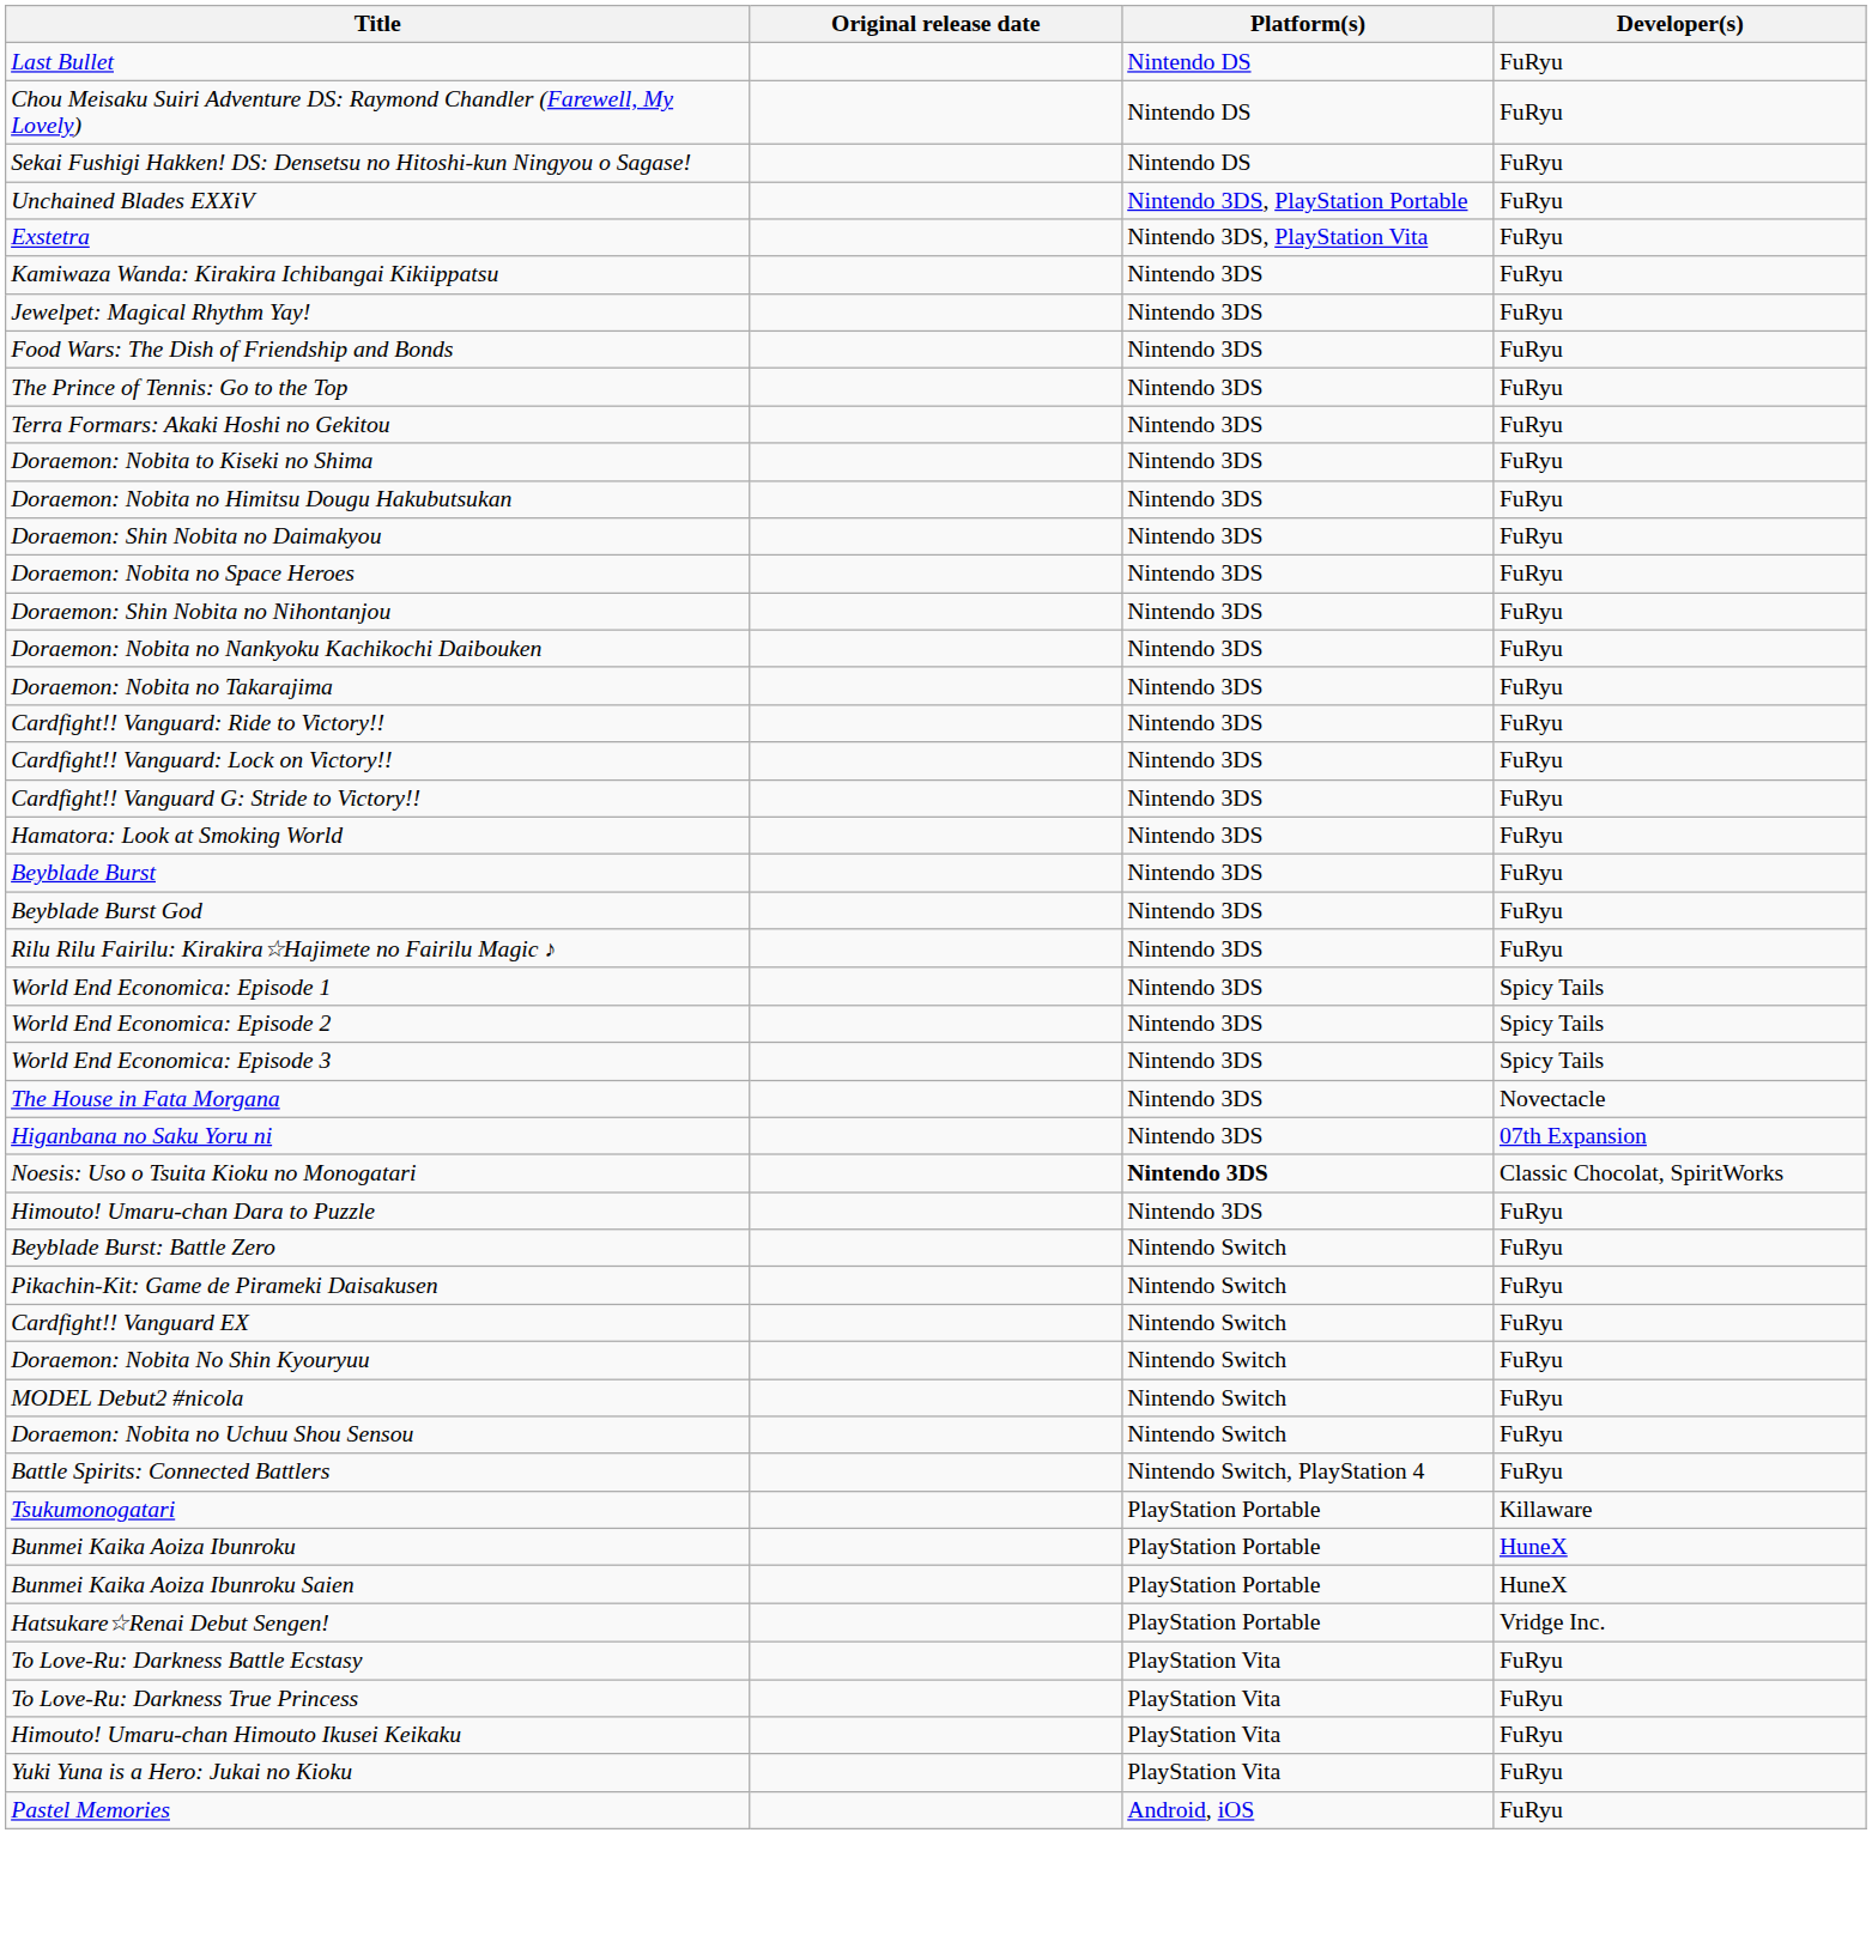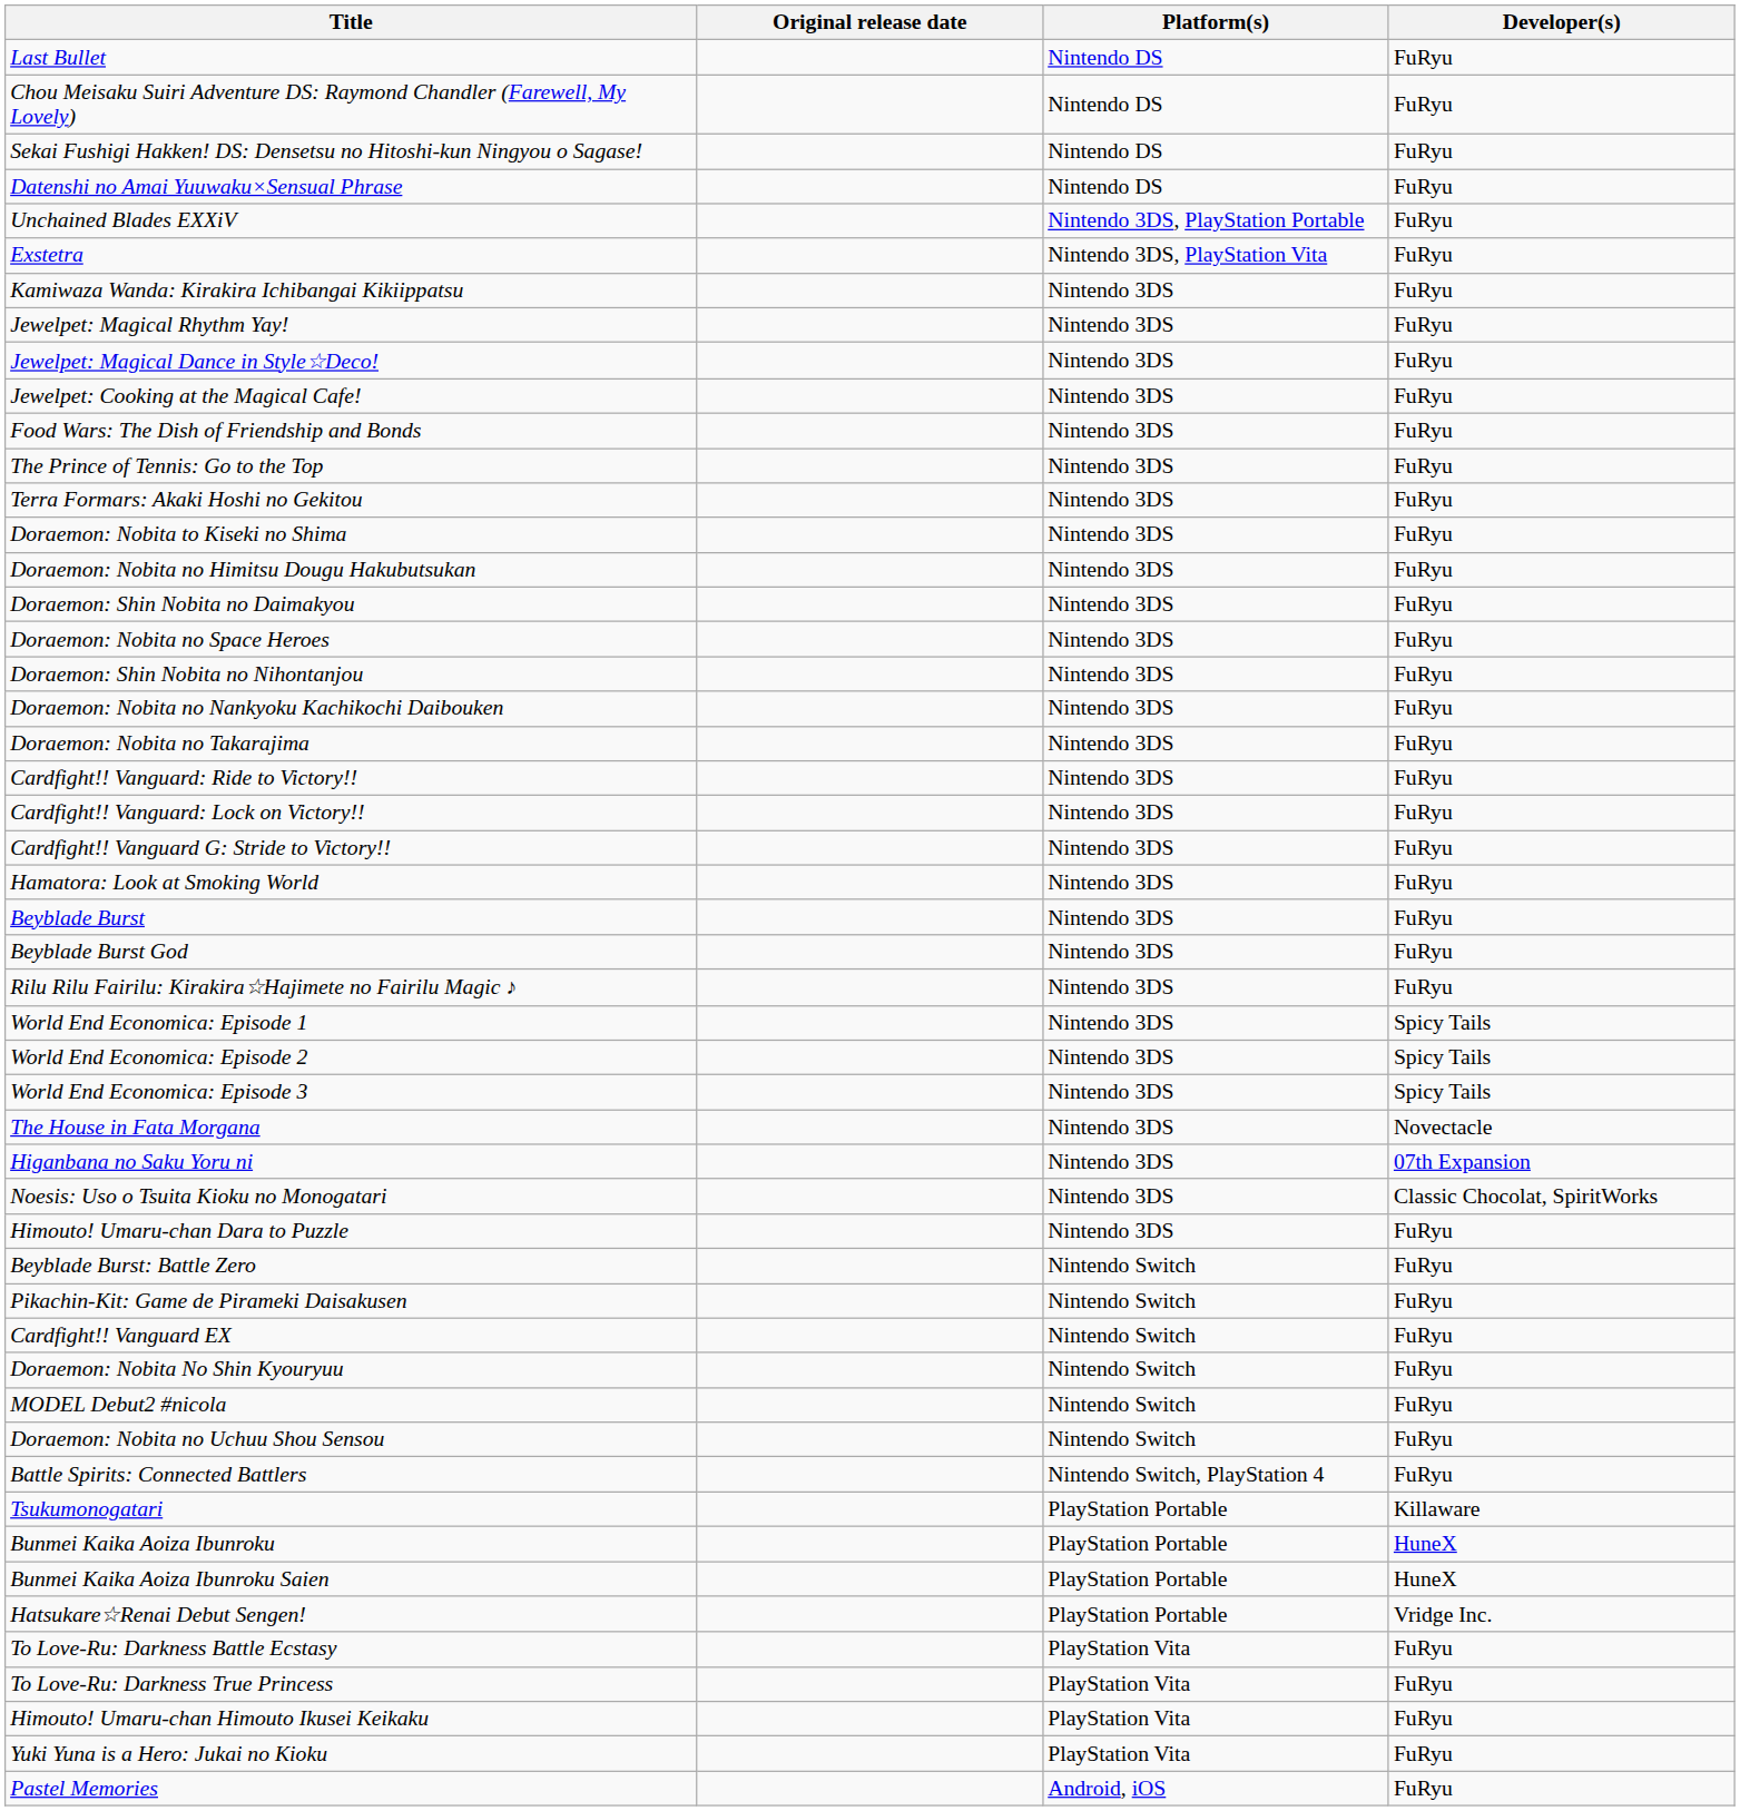 <table class="wikitable sortable" style="width: 100%;">
 <tr>
 <th style="width:40%;">Title</th>
 <th style="width:20%;">Original release date</th>
 <th style="width:20%;">Platform(s)</th>
 <th style="width:20%;">Developer(s)</th>
 </tr>
 <tr>
 <td><em><a href='#'>Last Bullet</a></em></td>
 <td></td>
 <td><a href='#'>Nintendo DS</a></td>
 <td>FuRyu</td>
 </tr>
 <tr>
 <td><em>Chou Meisaku Suiri Adventure DS: Raymond Chandler (<a href='#'>Farewell, My Lovely</a>)</em></td>
 <td></td>
 <td>Nintendo DS</td>
 <td>FuRyu</td>
 </tr>
 <tr>
 <td><em>Sekai Fushigi Hakken! DS: Densetsu no Hitoshi-kun Ningyou o Sagase!</em></td>
 <td></td>
 <td>Nintendo DS</td>
 <td>FuRyu</td>
 </tr>
 <tr>
+<td><a href='#'><em>Datenshi no Amai Yuuwaku×Sensual Phrase</em></a></td>
+<td></td>
+<td>Nintendo DS</td>
+<td>FuRyu</td>
+</tr>
+<tr>
 <td><em>Unchained Blades EXXiV</em></td>
 <td></td>
 <td><a href='#'>Nintendo 3DS</a>, <a href='#'>PlayStation Portable</a></td>
 <td>FuRyu</td>
 </tr>
 <tr>
 <td><em><a href='#'>Exstetra</a></em></td>
 <td></td>
 <td>Nintendo 3DS, <a href='#'>PlayStation Vita</a></td>
 <td>FuRyu</td>
 </tr>
 <tr>
 <td><em>Kamiwaza Wanda: Kirakira Ichibangai Kikiippatsu</em></td>
 <td></td>
 <td>Nintendo 3DS</td>
 <td>FuRyu</td>
 </tr>
 <tr>
 <td><em>Jewelpet: Magical Rhythm Yay!</em></td>
+<td></td>
+<td>Nintendo 3DS</td>
+<td>FuRyu</td>
+</tr>
+<tr>
+<td><em><a href='#'>Jewelpet: Magical Dance in Style☆Deco!</a></em></td>
+<td></td>
+<td>Nintendo 3DS</td>
+<td>FuRyu</td>
+</tr>
+<tr>
+<td><em>Jewelpet: Cooking at the Magical Cafe!</em></td>
 <td></td>
 <td>Nintendo 3DS</td>
 <td>FuRyu</td>
 </tr>
 <tr>
 <td><em>Food Wars: The Dish of Friendship and Bonds</em></td>
 <td></td>
 <td>Nintendo 3DS</td>
 <td>FuRyu</td>
 </tr>
 <tr>
 <td><em>The Prince of Tennis: Go to the Top</em></td>
 <td></td>
 <td>Nintendo 3DS</td>
 <td>FuRyu</td>
 </tr>
 <tr>
 <td><em>Terra Formars: Akaki Hoshi no Gekitou</em></td>
 <td></td>
 <td>Nintendo 3DS</td>
 <td>FuRyu</td>
 </tr>
 <tr>
 <td><em>Doraemon: Nobita to Kiseki no Shima</em></td>
 <td></td>
 <td>Nintendo 3DS</td>
 <td>FuRyu</td>
 </tr>
 <tr>
 <td><em>Doraemon: Nobita no Himitsu Dougu Hakubutsukan</em></td>
 <td></td>
 <td>Nintendo 3DS</td>
 <td>FuRyu</td>
 </tr>
 <tr>
 <td><em>Doraemon: Shin Nobita no Daimakyou</em></td>
 <td></td>
 <td>Nintendo 3DS</td>
 <td>FuRyu</td>
 </tr>
 <tr>
 <td><em>Doraemon: Nobita no Space Heroes</em></td>
 <td></td>
 <td>Nintendo 3DS</td>
 <td>FuRyu</td>
 </tr>
 <tr>
 <td><em>Doraemon: Shin Nobita no Nihontanjou</em></td>
 <td></td>
 <td>Nintendo 3DS</td>
 <td>FuRyu</td>
 </tr>
 <tr>
 <td><em>Doraemon: Nobita no Nankyoku Kachikochi Daibouken</em></td>
 <td></td>
 <td>Nintendo 3DS</td>
 <td>FuRyu</td>
 </tr>
 <tr>
 <td><em>Doraemon: Nobita no Takarajima</em></td>
 <td></td>
 <td>Nintendo 3DS</td>
 <td>FuRyu</td>
 </tr>
 <tr>
 <td><em>Cardfight!! Vanguard: Ride to Victory!!</em></td>
 <td></td>
 <td>Nintendo 3DS</td>
 <td>FuRyu</td>
 </tr>
 <tr>
 <td><em>Cardfight!! Vanguard: Lock on Victory!!</em></td>
 <td></td>
 <td>Nintendo 3DS</td>
 <td>FuRyu</td>
 </tr>
 <tr>
 <td><em>Cardfight!! Vanguard G: Stride to Victory!!</em></td>
 <td></td>
 <td>Nintendo 3DS</td>
 <td>FuRyu</td>
 </tr>
 <tr>
 <td><em>Hamatora: Look at Smoking World</em></td>
 <td></td>
 <td>Nintendo 3DS</td>
 <td>FuRyu</td>
 </tr>
 <tr>
 <td><em><a href='#'>Beyblade Burst</a></em></td>
 <td></td>
 <td>Nintendo 3DS</td>
 <td>FuRyu</td>
 </tr>
 <tr>
 <td><em>Beyblade Burst God</em></td>
 <td></td>
 <td>Nintendo 3DS</td>
 <td>FuRyu</td>
 </tr>
 <tr>
 <td><em>Rilu Rilu Fairilu: Kirakira☆Hajimete no Fairilu Magic ♪</em></td>
 <td></td>
 <td>Nintendo 3DS</td>
 <td>FuRyu</td>
 </tr>
 <tr>
 <td><em>World End Economica: Episode 1</em></td>
 <td></td>
 <td>Nintendo 3DS</td>
 <td>Spicy Tails</td>
 </tr>
 <tr>
 <td><em>World End Economica: Episode 2</em></td>
 <td></td>
 <td>Nintendo 3DS</td>
 <td>Spicy Tails</td>
 </tr>
 <tr>
 <td><em>World End Economica: Episode 3</em></td>
 <td></td>
 <td>Nintendo 3DS</td>
 <td>Spicy Tails</td>
 </tr>
 <tr>
 <td><em><a href='#'>The House in Fata Morgana</a></em></td>
 <td></td>
 <td>Nintendo 3DS</td>
 <td>Novectacle</td>
 </tr>
 <tr>
 <td><em><a href='#'>Higanbana no Saku Yoru ni</a></em></td>
 <td></td>
 <td>Nintendo 3DS</td>
 <td><a href='#'>07th Expansion</a></td>
 </tr>
 <tr>
 <td><em>Noesis: Uso o Tsuita Kioku no Monogatari</em></td>
 <td></td>
-<td><strong>Nintendo 3DS</strong></td>
+<td>Nintendo 3DS</td>
 <td>Classic Chocolat, SpiritWorks</td>
 </tr>
 <tr>
 <td><em>Himouto! Umaru-chan Dara to Puzzle</em></td>
 <td></td>
 <td>Nintendo 3DS</td>
 <td>FuRyu</td>
 </tr>
 <tr>
 <td><em>Beyblade Burst: Battle Zero</em></td>
 <td></td>
 <td>Nintendo Switch</td>
 <td>FuRyu</td>
 </tr>
 <tr>
 <td><em>Pikachin-Kit: Game de Pirameki Daisakusen</em></td>
 <td></td>
 <td>Nintendo Switch</td>
 <td>FuRyu</td>
 </tr>
 <tr>
 <td><em>Cardfight!! Vanguard EX</em></td>
 <td></td>
 <td>Nintendo Switch</td>
 <td>FuRyu</td>
 </tr>
 <tr>
 <td><em>Doraemon: Nobita No Shin Kyouryuu</em></td>
 <td></td>
 <td>Nintendo Switch</td>
 <td>FuRyu</td>
 </tr>
 <tr>
 <td><em>MODEL Debut2 #nicola</em></td>
 <td></td>
 <td>Nintendo Switch</td>
 <td>FuRyu</td>
 </tr>
 <tr>
 <td><em>Doraemon: Nobita no Uchuu Shou Sensou</em></td>
 <td></td>
 <td>Nintendo Switch</td>
 <td>FuRyu</td>
 </tr>
 <tr>
 <td><em>Battle Spirits: Connected Battlers</em></td>
 <td></td>
 <td>Nintendo Switch, PlayStation 4</td>
 <td>FuRyu</td>
 </tr>
 <tr>
 <td><em><a href='#'>Tsukumonogatari</a></em></td>
 <td></td>
 <td>PlayStation Portable</td>
 <td>Killaware</td>
 </tr>
 <tr>
 <td><em>Bunmei Kaika Aoiza Ibunroku</em></td>
 <td></td>
 <td>PlayStation Portable</td>
 <td><a href='#'>HuneX</a></td>
 </tr>
 <tr>
 <td><em>Bunmei Kaika Aoiza Ibunroku Saien</em></td>
 <td></td>
 <td>PlayStation Portable</td>
 <td>HuneX</td>
 </tr>
 <tr>
 <td><em>Hatsukare☆Renai Debut Sengen!</em></td>
 <td></td>
 <td>PlayStation Portable</td>
 <td>Vridge Inc.</td>
 </tr>
 <tr>
 <td><em>To Love-Ru: Darkness Battle Ecstasy</em></td>
 <td></td>
 <td>PlayStation Vita</td>
 <td>FuRyu</td>
 </tr>
 <tr>
 <td><em>To Love-Ru: Darkness True Princess</em></td>
 <td></td>
 <td>PlayStation Vita</td>
 <td>FuRyu</td>
 </tr>
 <tr>
 <td><em>Himouto! Umaru-chan Himouto Ikusei Keikaku</em></td>
 <td></td>
 <td>PlayStation Vita</td>
 <td>FuRyu</td>
 </tr>
 <tr>
 <td><em>Yuki Yuna is a Hero: Jukai no Kioku</em></td>
 <td></td>
 <td>PlayStation Vita</td>
 <td>FuRyu</td>
 </tr>
 <tr>
 <td><em><a href='#'>Pastel Memories</a></em></td>
 <td></td>
 <td><a href='#'>Android</a>, <a href='#'>iOS</a></td>
 <td>FuRyu</td>
 </tr>
 </table>
